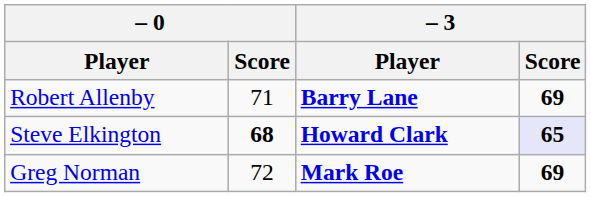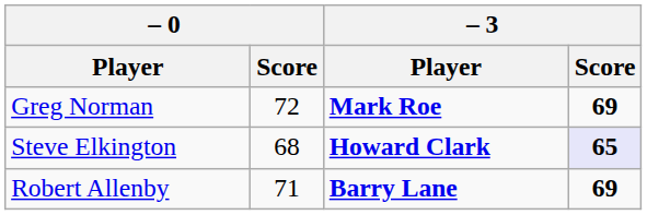 <table class=wikitable>
 <tr>
 <th colspan=2> – 0</th>
 <th colspan=2> – 3</th>
 </tr>
 <tr>
 <th width=145>Player</th>
 <th>Score</th>
 <th width=145>Player</th>
 <th>Score</th>
 </tr>
 <tr>
+<td><a href='#'>Greg Norman</a></td>
+<td align=center>72</td>
+<td><strong><a href='#'>Mark Roe</a></strong></td>
+<td align=center><strong>69</strong></td>
+</tr>
+<tr>
+<td><a href='#'>Steve Elkington</a></td>
+<td align=center>68</td>
+<td><strong><a href='#'>Howard Clark</a></strong></td>
+<td align=center style="background: lavender;"><strong>65</strong></td>
+</tr>
+<tr>
 <td><a href='#'>Robert Allenby</a></td>
 <td align=center>71</td>
 <td><strong><a href='#'>Barry Lane</a></strong></td>
 <td align=center><strong>69</strong></td>
 </tr>
-<tr>
-<td><a href='#'>Steve Elkington</a></td>
-<td align=center><strong>68</strong></td>
-<td><strong><a href='#'>Howard Clark</a></strong></td>
-<td align=center style="background: lavender;"><strong>65</strong></td>
-</tr>
-<tr>
-<td><a href='#'>Greg Norman</a></td>
-<td align=center>72</td>
-<td><strong><a href='#'>Mark Roe</a></strong></td>
-<td align=center><strong>69</strong></td>
-</tr>
 </table>
